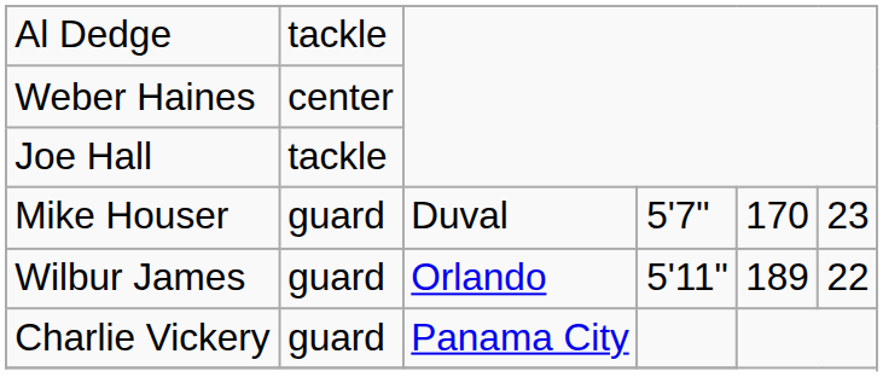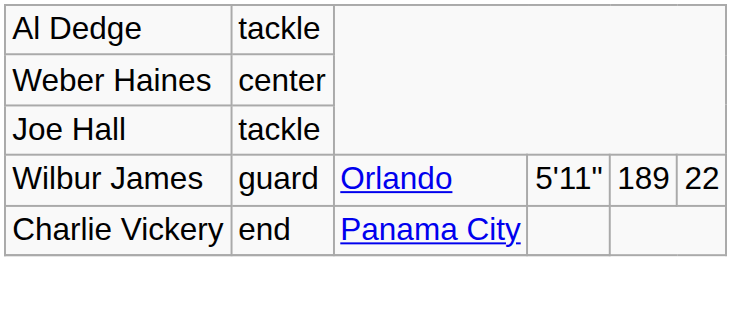 <table class="wikitable">
 <tr>
 </tr>
 <tr>
 <td>Al Dedge</td>
 <td>tackle</td>
 </tr>
 <tr>
 <td>Weber Haines</td>
 <td>center</td>
 </tr>
 <tr>
 <td>Joe Hall</td>
 <td>tackle</td>
 </tr>
 <tr>
-<td>Mike Houser</td>
-<td>guard</td>
-<td>Duval</td>
-<td>5'7"</td>
-<td>170</td>
-<td>23</td>
-</tr>
-<tr>
 <td>Wilbur James</td>
 <td>guard</td>
 <td><a href='#'>Orlando</a></td>
 <td>5'11"</td>
 <td>189</td>
 <td>22</td>
 </tr>
 <tr>
 <td>Charlie Vickery</td>
-<td>guard</td>
+<td>end</td>
 <td><a href='#'>Panama City</a></td>
 <td></td>
 </tr>
 <tr>
 </tr>
 </table>
